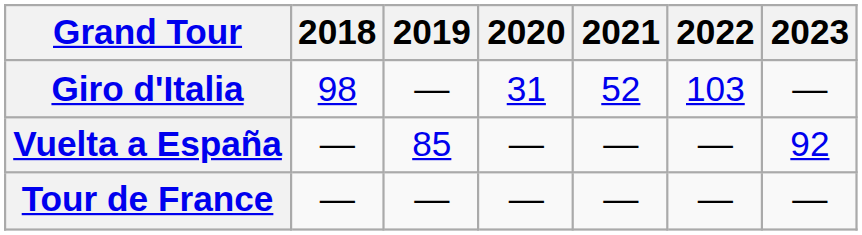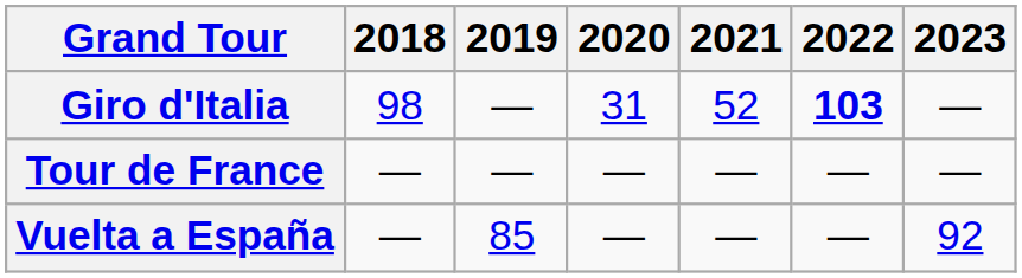 <table class="wikitable plainrowheaders">
 <tr>
 <th scope="col"><a href='#'>Grand Tour</a></th>
 <th scope="col">2018</th>
 <th scope="col">2019</th>
 <th scope="col">2020</th>
 <th scope="col">2021</th>
 <th scope="col">2022</th>
 <th scope="col">2023</th>
 </tr>
 <tr style="text-align:center;">
 <th scope="row"> <a href='#'>Giro d'Italia</a></th>
 <td><a href='#'>98</a></td>
 <td>—</td>
 <td><a href='#'>31</a></td>
 <td><a href='#'>52</a></td>
-<td><a href='#'>103</a></td>
+<td><strong><a href='#'>103</a></strong></td>
+<td>—</td>
+</tr>
+<tr style="text-align:center;">
+<th scope="row"> <a href='#'>Tour de France</a></th>
+<td>—</td>
+<td>—</td>
+<td>—</td>
+<td>—</td>
+<td>—</td>
 <td>—</td>
 </tr>
 <tr style="text-align:center;">
 <th scope="row"> <a href='#'>Vuelta a España</a></th>
 <td>—</td>
 <td><a href='#'>85</a></td>
 <td>—</td>
 <td>—</td>
 <td>—</td>
 <td><a href='#'>92</a></td>
 </tr>
-<tr style="text-align:center;">
-<th scope="row"> <a href='#'>Tour de France</a></th>
-<td>—</td>
-<td>—</td>
-<td>—</td>
-<td>—</td>
-<td>—</td>
-<td>—</td>
-</tr>
 </table>
